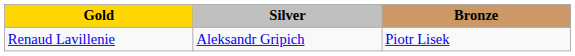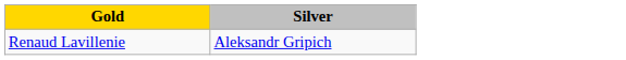 <table class="wikitable" style="text-align:left">
 <tr align="center">
 <td width=200 bgcolor=gold><strong>Gold</strong></td>
 <td width=200 bgcolor=silver><strong>Silver</strong></td>
-<td width=200 bgcolor=CC9966><strong>Bronze</strong></td>
 </tr>
 <tr>
 <td><a href='#'>Renaud Lavillenie</a><br><em></em></td>
 <td><a href='#'>Aleksandr Gripich</a><br><em></em></td>
-<td><a href='#'>Piotr Lisek</a><br><em></em></td>
 </tr>
 </table>
